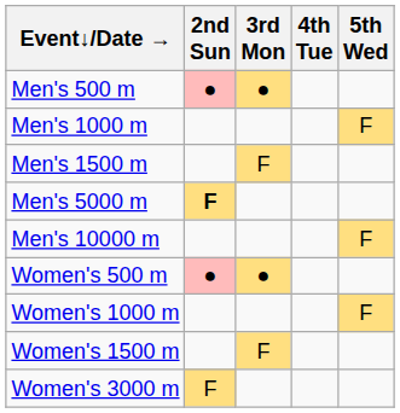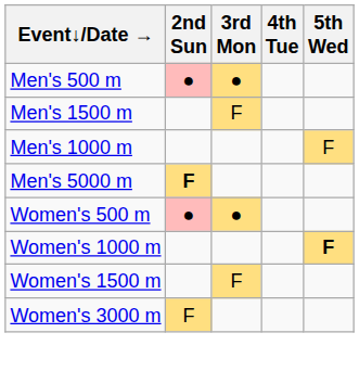 <table class="wikitable" style="margin:0.5em auto; font-size:90%; line-height:1.25em; text-align:center;">
 <tr>
 <th>Event↓/Date →</th>
 <th>2nd<br>Sun</th>
 <th>3rd<br>Mon</th>
 <th>4th<br>Tue</th>
 <th>5th<br>Wed</th>
 </tr>
 <tr>
 <td align="left"><a href='#'>Men's 500 m</a></td>
 <td bgcolor="#FFBBBB">●</td>
 <td bgcolor="#FFDF80">●</td>
 <td></td>
 <td></td>
 </tr>
 <tr>
+<td align="left"><a href='#'>Men's 1500 m</a></td>
+<td></td>
+<td bgcolor="#FFDF80">F</td>
+<td></td>
+<td></td>
+</tr>
+<tr>
 <td align="left"><a href='#'>Men's 1000 m</a></td>
 <td></td>
 <td></td>
 <td></td>
 <td bgcolor="#FFDF80">F</td>
 </tr>
 <tr>
-<td align="left"><a href='#'>Men's 1500 m</a></td>
-<td></td>
-<td bgcolor="#FFDF80">F</td>
-<td></td>
-<td></td>
-</tr>
-<tr>
 <td align="left"><a href='#'>Men's 5000 m</a></td>
 <td bgcolor="#FFDF80"><strong>F</strong></td>
 <td></td>
 <td></td>
 <td></td>
-</tr>
-<tr>
-<td align="left"><a href='#'>Men's 10000 m</a></td>
-<td></td>
-<td></td>
-<td></td>
-<td bgcolor="#FFDF80">F</td>
 </tr>
 <tr>
 <td align="left"><a href='#'>Women's 500 m</a></td>
 <td bgcolor="#FFBBBB">●</td>
 <td bgcolor="#FFDF80">●</td>
 <td></td>
 <td></td>
 </tr>
 <tr>
 <td align="left"><a href='#'>Women's 1000 m</a></td>
 <td></td>
 <td></td>
 <td></td>
-<td bgcolor="#FFDF80">F</td>
+<td bgcolor="#FFDF80"><strong>F</strong></td>
 </tr>
 <tr>
 <td align="left"><a href='#'>Women's 1500 m</a></td>
 <td></td>
 <td bgcolor="#FFDF80">F</td>
 <td></td>
 <td></td>
 </tr>
 <tr>
 <td align="left"><a href='#'>Women's 3000 m</a></td>
 <td bgcolor="#FFDF80">F</td>
 <td></td>
 <td></td>
 <td></td>
 </tr>
 </table>
